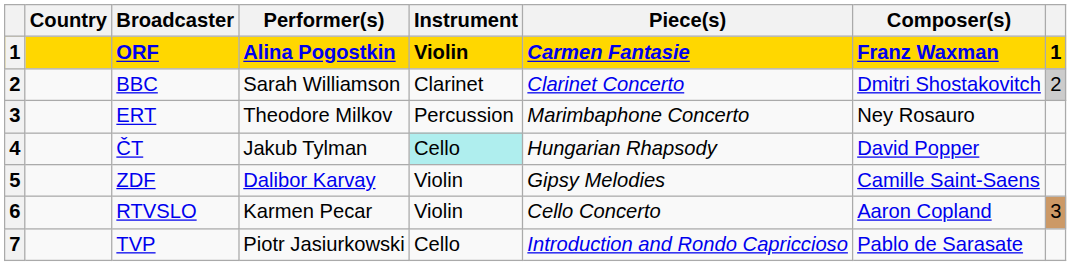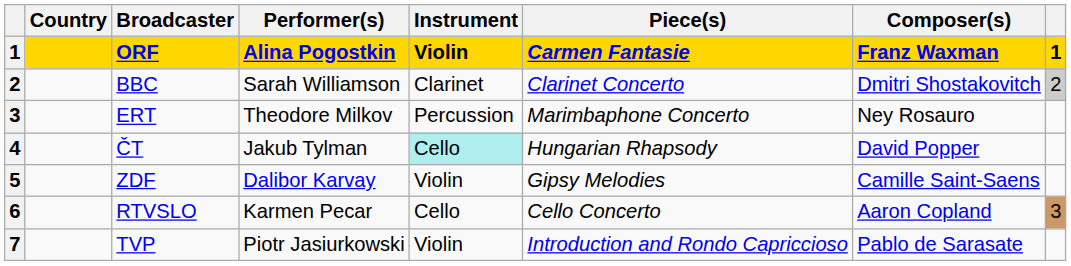 <table class="wikitable sortable plainrowheaders">
 <tr>
 <th scope="col"></th>
 <th scope="col">Country</th>
 <th scope="col">Broadcaster</th>
 <th scope="col">Performer(s)</th>
 <th scope="col">Instrument</th>
 <th scope="col">Piece(s)</th>
 <th scope="col">Composer(s)</th>
 <th scope="col"></th>
 </tr>
 <tr style="font-weight:bold; background:gold;">
 <th scope="row" style="text-align:center;">1</th>
 <td></td>
 <td><a href='#'>ORF</a></td>
 <td><a href='#'>Alina Pogostkin</a></td>
 <td>Violin</td>
 <td><em><a href='#'>Carmen Fantasie</a></em></td>
 <td><a href='#'>Franz Waxman</a></td>
 <td style="text-align:center;">1</td>
 </tr>
 <tr>
 <th scope="row" style="text-align:center;">2</th>
 <td></td>
 <td><a href='#'>BBC</a></td>
 <td>Sarah Williamson</td>
 <td>Clarinet</td>
 <td><em><a href='#'>Clarinet Concerto</a></em></td>
 <td><a href='#'>Dmitri Shostakovitch</a></td>
 <td style="text-align:center; background-color:#CCC;">2</td>
 </tr>
 <tr>
 <th scope="row" style="text-align:center;">3</th>
 <td></td>
 <td><a href='#'>ERT</a></td>
 <td>Theodore Milkov</td>
 <td>Percussion</td>
 <td><em>Marimbaphone Concerto</em></td>
 <td>Ney Rosauro</td>
 <td></td>
 </tr>
 <tr>
 <th scope="row" style="text-align:center;">4</th>
 <td></td>
 <td><a href='#'>ČT</a></td>
 <td>Jakub Tylman</td>
 <td style="background: paleturquoise;">Cello</td>
 <td><em>Hungarian Rhapsody</em></td>
 <td><a href='#'>David Popper</a></td>
 <td></td>
 </tr>
 <tr>
 <th scope="row" style="text-align:center;">5</th>
 <td></td>
 <td><a href='#'>ZDF</a></td>
 <td><a href='#'>Dalibor Karvay</a></td>
 <td>Violin</td>
 <td><em>Gipsy Melodies</em></td>
 <td><a href='#'>Camille Saint-Saens</a></td>
 <td></td>
 </tr>
 <tr>
 <th scope="row" style="text-align:center;">6</th>
 <td></td>
 <td><a href='#'>RTVSLO</a></td>
 <td>Karmen Pecar</td>
-<td>Violin</td>
+<td>Cello</td>
 <td><em>Cello Concerto</em></td>
 <td><a href='#'>Aaron Copland</a></td>
 <td style="text-align:center; background-color:#C96;">3</td>
 </tr>
 <tr>
 <th scope="row" style="text-align:center;">7</th>
 <td></td>
 <td><a href='#'>TVP</a></td>
 <td>Piotr Jasiurkowski</td>
-<td>Cello</td>
+<td>Violin</td>
 <td><em><a href='#'>Introduction and Rondo Capriccioso</a></em></td>
 <td><a href='#'>Pablo de Sarasate</a></td>
 <td></td>
 </tr>
 </table>
